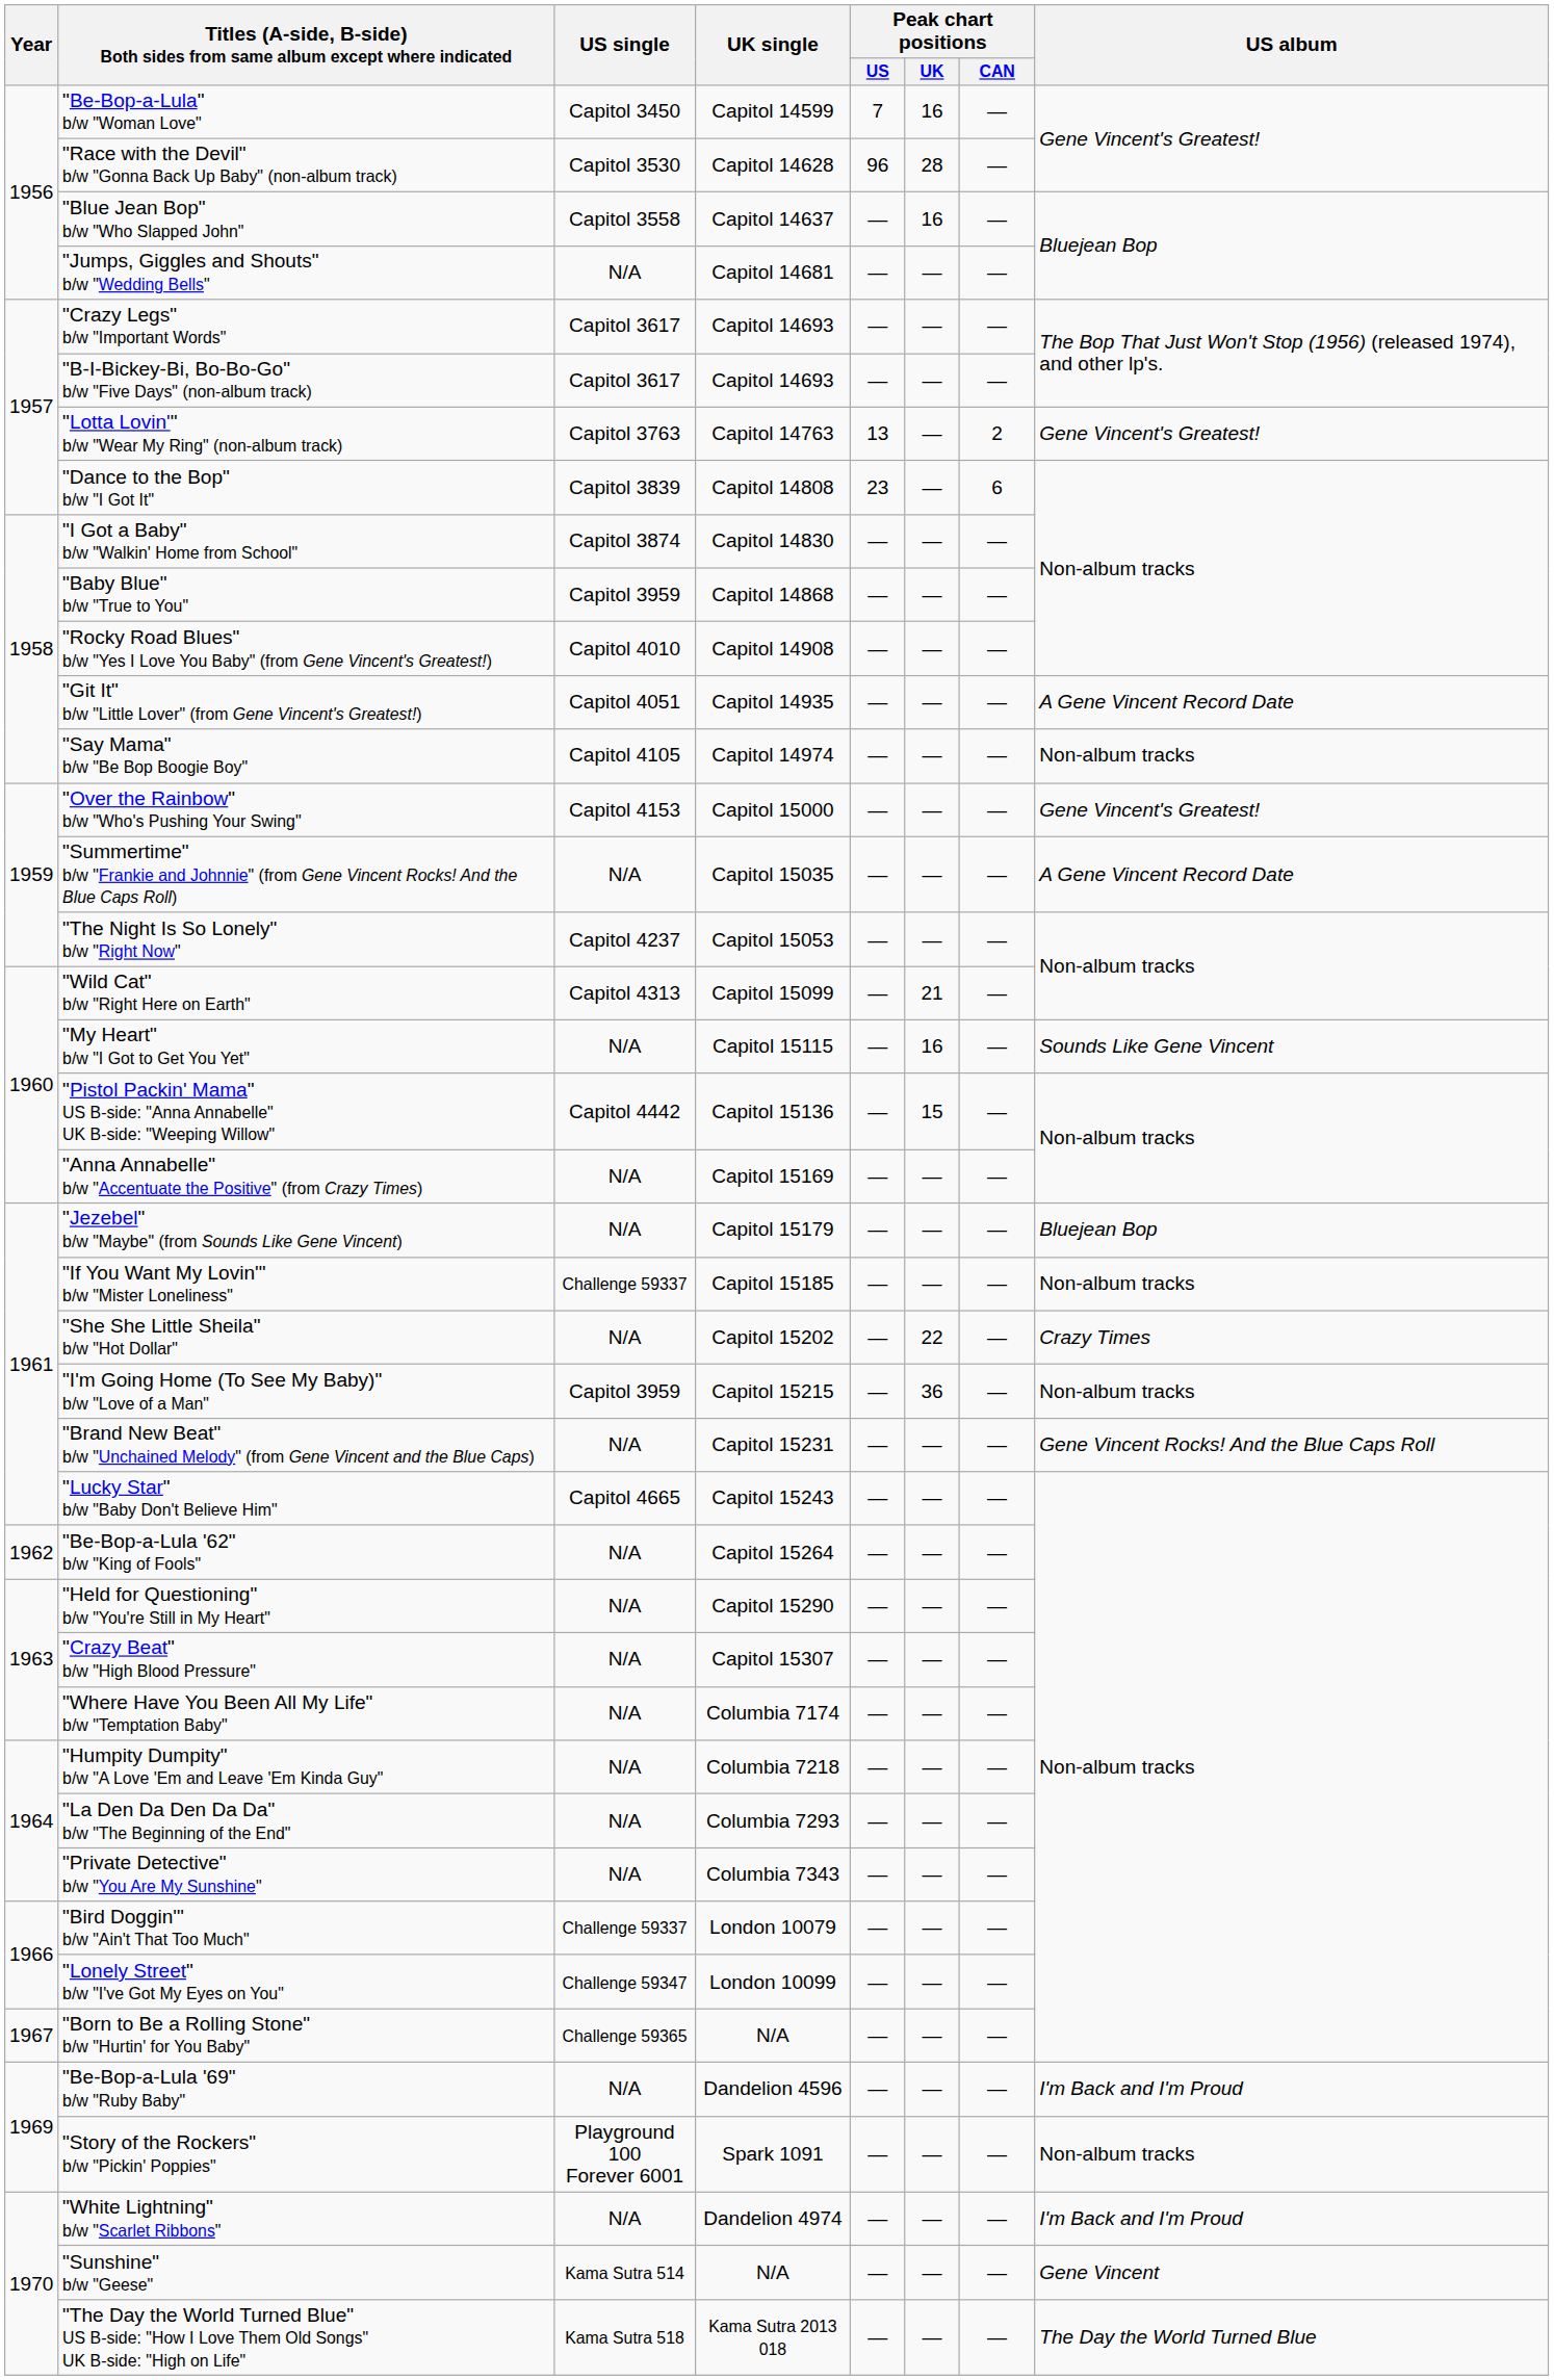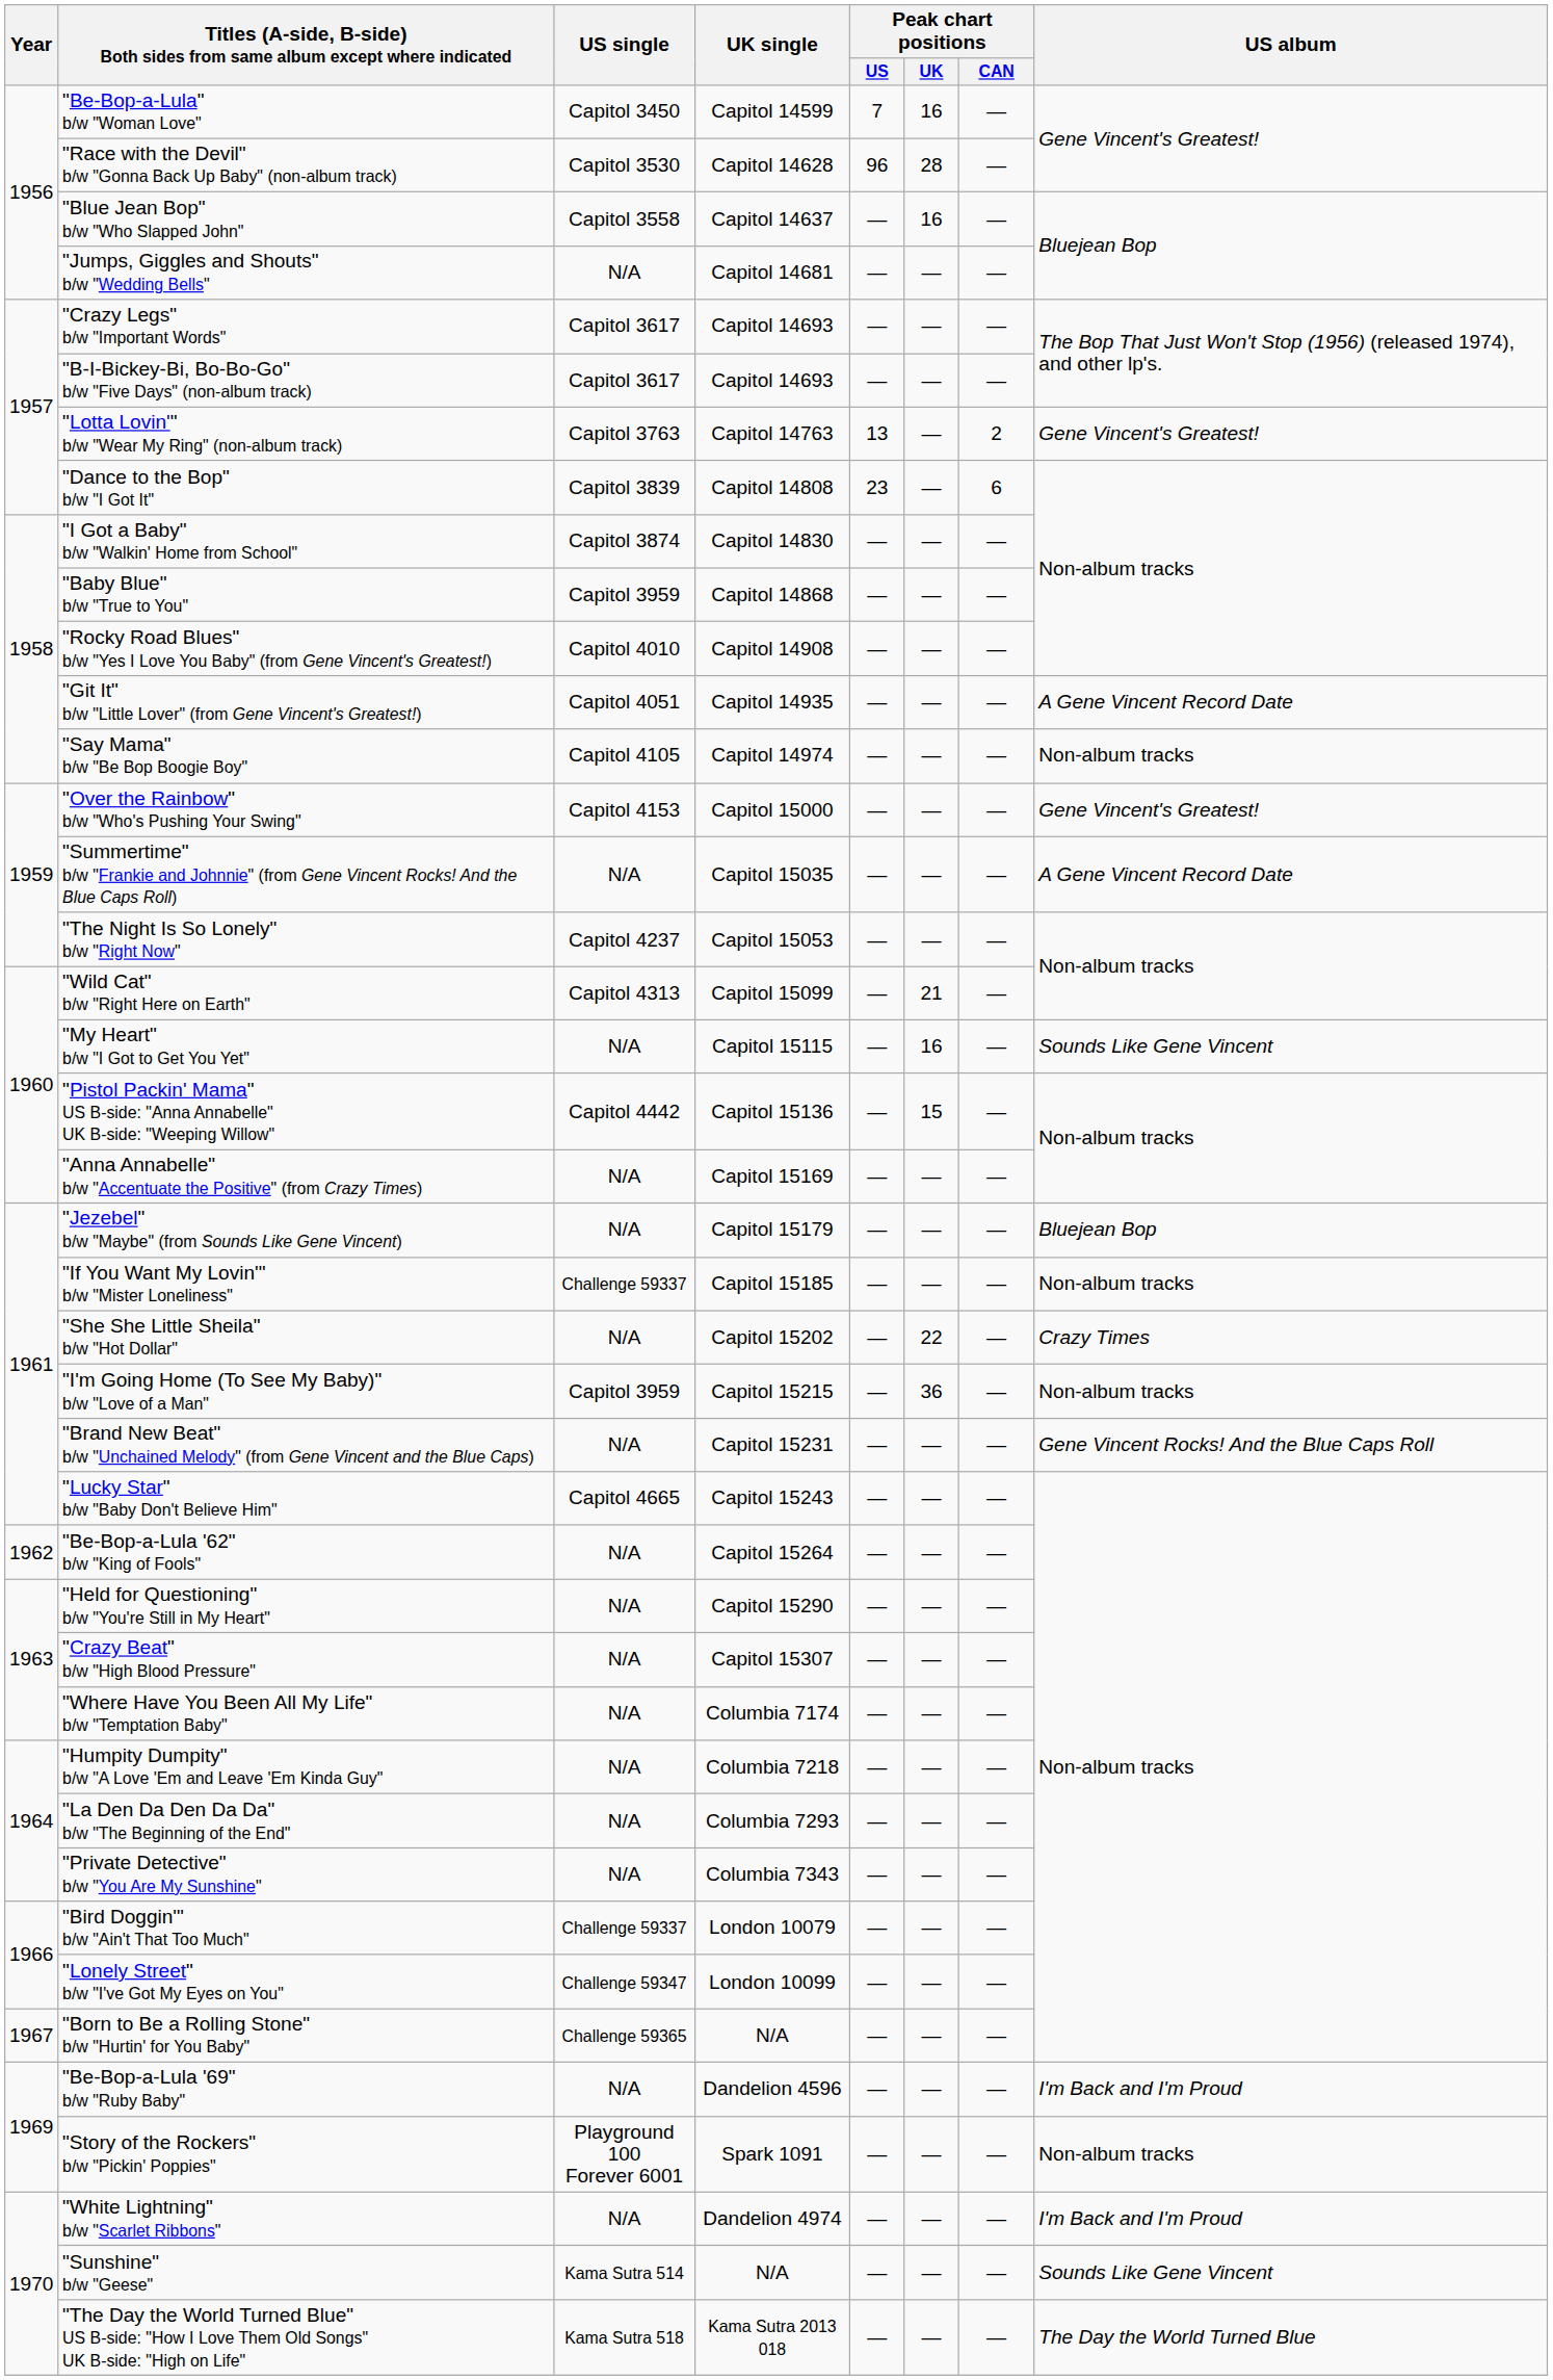 <table class="wikitable" style=text-align:center;>
 <tr>
 <th rowspan="2">Year</th>
 <th rowspan="2">Titles (A-side, B-side)<br><small>Both sides from same album except where indicated</small></th>
 <th rowspan="2">US single</th>
 <th rowspan="2">UK single</th>
 <th colspan="3">Peak chart positions</th>
 <th rowspan="2">US album</th>
 </tr>
 <tr style="font-size:smaller;">
 <th align=centre><a href='#'>US</a></th>
 <th align=centre><a href='#'>UK</a></th>
 <th align=centre><a href='#'>CAN</a></th>
 </tr>
 <tr>
 <td rowspan="4">1956</td>
 <td align="left">"<a href='#'>Be-Bop-a-Lula</a>"<br><small>b/w "Woman Love" </small></td>
 <td>Capitol 3450</td>
 <td>Capitol 14599</td>
 <td>7</td>
 <td>16</td>
 <td>—</td>
 <td align="left" rowspan="2"><em>Gene Vincent's Greatest!</em></td>
 </tr>
 <tr>
 <td align="left">"Race with the Devil"<br><small>b/w "Gonna Back Up Baby" (non-album track) </small></td>
 <td>Capitol 3530</td>
 <td>Capitol 14628</td>
 <td>96</td>
 <td>28</td>
 <td>—</td>
 </tr>
 <tr>
 <td align="left">"Blue Jean Bop"<br><small>b/w "Who Slapped John"</small></td>
 <td>Capitol 3558</td>
 <td>Capitol 14637</td>
 <td>—</td>
 <td>16</td>
 <td>—</td>
 <td align="left" rowspan="2"><em>Bluejean Bop</em></td>
 </tr>
 <tr>
 <td align="left">"Jumps, Giggles and Shouts"<br><small>b/w "<a href='#'>Wedding Bells</a>"</small></td>
 <td>N/A</td>
 <td>Capitol 14681</td>
 <td>—</td>
 <td>—</td>
 <td>—</td>
 </tr>
 <tr>
 <td rowspan="4">1957</td>
 <td align="left">"Crazy Legs"<br><small>b/w "Important Words"</small></td>
 <td>Capitol 3617</td>
 <td>Capitol 14693</td>
 <td>—</td>
 <td>—</td>
 <td>—</td>
 <td align="left" rowspan="2"><em>The Bop That Just Won't Stop (1956)</em> (released 1974), and other lp's.</td>
 </tr>
 <tr>
 <td align="left">"B-I-Bickey-Bi, Bo-Bo-Go"<br><small>b/w "Five Days" (non-album track)</small></td>
 <td>Capitol 3617</td>
 <td>Capitol 14693</td>
 <td>—</td>
 <td>—</td>
 <td>—</td>
 </tr>
 <tr>
 <td align="left">"<a href='#'>Lotta Lovin'</a>"<br><small>b/w "Wear My Ring" (non-album track)</small></td>
 <td>Capitol 3763</td>
 <td>Capitol 14763</td>
 <td>13</td>
 <td>—</td>
 <td>2</td>
 <td align="left"><em>Gene Vincent's Greatest!</em></td>
 </tr>
 <tr>
 <td align="left">"Dance to the Bop"<br><small>b/w "I Got It"</small></td>
 <td>Capitol 3839</td>
 <td>Capitol 14808</td>
 <td>23</td>
 <td>—</td>
 <td>6 </td>
 <td align="left" rowspan="4">Non-album tracks</td>
 </tr>
 <tr>
 <td rowspan="5">1958</td>
 <td align="left">"I Got a Baby"<br><small>b/w "Walkin' Home from School"</small></td>
 <td>Capitol 3874</td>
 <td>Capitol 14830</td>
 <td>—</td>
 <td>—</td>
 <td>—</td>
 </tr>
 <tr>
 <td align="left">"Baby Blue"<br><small>b/w "True to You" </small></td>
 <td>Capitol 3959</td>
 <td>Capitol 14868</td>
 <td>—</td>
 <td>—</td>
 <td>—</td>
 </tr>
 <tr>
 <td align="left">"Rocky Road Blues"<br><small>b/w "Yes I Love You Baby" (from <em>Gene Vincent's Greatest!</em>)</small></td>
 <td>Capitol 4010</td>
 <td>Capitol 14908</td>
 <td>—</td>
 <td>—</td>
 <td>—</td>
 </tr>
 <tr>
 <td align="left">"Git It"<br><small>b/w "Little Lover" (from <em>Gene Vincent's Greatest!</em>)</small></td>
 <td>Capitol 4051</td>
 <td>Capitol 14935</td>
 <td>—</td>
 <td>—</td>
 <td>—</td>
 <td align="left"><em>A Gene Vincent Record Date</em></td>
 </tr>
 <tr>
 <td align="left">"Say Mama"<br><small>b/w "Be Bop Boogie Boy" </small></td>
 <td>Capitol 4105</td>
 <td>Capitol 14974</td>
 <td>—</td>
 <td>—</td>
 <td>—</td>
 <td align="left">Non-album tracks</td>
 </tr>
 <tr>
 <td rowspan="3">1959</td>
 <td align="left">"<a href='#'>Over the Rainbow</a>"<br><small>b/w "Who's Pushing Your Swing" </small></td>
 <td>Capitol 4153</td>
 <td>Capitol 15000</td>
 <td>—</td>
 <td>—</td>
 <td>—</td>
 <td align="left"><em>Gene Vincent's Greatest!</em></td>
 </tr>
 <tr>
 <td align="left">"Summertime"<br><small>b/w "<a href='#'>Frankie and Johnnie</a>" (from <em>Gene Vincent Rocks! And the Blue Caps Roll</em>)</small></td>
 <td>N/A</td>
 <td>Capitol 15035</td>
 <td>—</td>
 <td>—</td>
 <td>—</td>
 <td align="left"><em>A Gene Vincent Record Date</em></td>
 </tr>
 <tr>
 <td align="left">"The Night Is So Lonely"<br><small>b/w "<a href='#'>Right Now</a>" </small></td>
 <td>Capitol 4237</td>
 <td>Capitol 15053</td>
 <td>—</td>
 <td>—</td>
 <td>—</td>
 <td align="left" rowspan="2">Non-album tracks</td>
 </tr>
 <tr>
 <td rowspan="4">1960</td>
 <td align="left">"Wild Cat"<br><small>b/w "Right Here on Earth" </small></td>
 <td>Capitol 4313</td>
 <td>Capitol 15099</td>
 <td>—</td>
 <td>21</td>
 <td>—</td>
 </tr>
 <tr>
 <td align="left">"My Heart"<br><small>b/w "I Got to Get You Yet" </small></td>
 <td>N/A</td>
 <td>Capitol 15115</td>
 <td>—</td>
 <td>16</td>
 <td>—</td>
 <td align="left"><em>Sounds Like Gene Vincent</em></td>
 </tr>
 <tr>
 <td align="left">"<a href='#'>Pistol Packin' Mama</a>"<br><small>US B-side: "Anna Annabelle"<br>UK B-side: "Weeping Willow" </small></td>
 <td>Capitol 4442</td>
 <td>Capitol 15136</td>
 <td>—</td>
 <td>15</td>
 <td>—</td>
 <td align="left" rowspan="2">Non-album tracks</td>
 </tr>
 <tr>
 <td align="left">"Anna Annabelle"<br><small>b/w "<a href='#'>Accentuate the Positive</a>" (from <em>Crazy Times</em>)</small></td>
 <td>N/A</td>
 <td>Capitol 15169</td>
 <td>—</td>
 <td>—</td>
 <td>—</td>
 </tr>
 <tr>
 <td rowspan="6">1961</td>
 <td align="left">"<a href='#'>Jezebel</a>"<br><small>b/w "Maybe" (from <em>Sounds Like Gene Vincent</em>) </small></td>
 <td>N/A</td>
 <td>Capitol 15179</td>
 <td>—</td>
 <td>—</td>
 <td>—</td>
 <td align="left"><em>Bluejean Bop</em></td>
 </tr>
 <tr>
 <td align="left">"If You Want My Lovin'"<br><small>b/w "Mister Loneliness" </small></td>
 <td><small>Challenge 59337</small></td>
 <td>Capitol 15185</td>
 <td>—</td>
 <td>—</td>
 <td>—</td>
 <td align="left">Non-album tracks</td>
 </tr>
 <tr>
 <td align="left">"She She Little Sheila"<br><small>b/w "Hot Dollar" </small></td>
 <td>N/A</td>
 <td>Capitol 15202</td>
 <td>—</td>
 <td>22</td>
 <td>—</td>
 <td align="left"><em>Crazy Times</em></td>
 </tr>
 <tr>
 <td align="left">"I'm Going Home (To See My Baby)"<br><small>b/w "Love of a Man" </small></td>
 <td>Capitol 3959</td>
 <td>Capitol 15215</td>
 <td>—</td>
 <td>36</td>
 <td>—</td>
 <td align="left">Non-album tracks</td>
 </tr>
 <tr>
 <td align="left">"Brand New Beat"<br><small>b/w "<a href='#'>Unchained Melody</a>" (from <em>Gene Vincent and the Blue Caps</em>) </small></td>
 <td>N/A</td>
 <td>Capitol 15231</td>
 <td>—</td>
 <td>—</td>
 <td>—</td>
 <td align="left"><em>Gene Vincent Rocks! And the Blue Caps Roll</em></td>
 </tr>
 <tr>
 <td align="left">"<a href='#'>Lucky Star</a>"<br><small>b/w "Baby Don't Believe Him"</small></td>
 <td>Capitol 4665</td>
 <td>Capitol 15243</td>
 <td>—</td>
 <td>—</td>
 <td>—</td>
 <td align="left" rowspan="11">Non-album tracks</td>
 </tr>
 <tr>
 <td>1962</td>
 <td align="left">"Be-Bop-a-Lula '62"<br><small>b/w "King of Fools" </small></td>
 <td>N/A</td>
 <td>Capitol 15264</td>
 <td>—</td>
 <td>—</td>
 <td>—</td>
 </tr>
 <tr>
 <td rowspan="3">1963</td>
 <td align="left">"Held for Questioning"<br><small>b/w "You're Still in My Heart" </small></td>
 <td>N/A</td>
 <td>Capitol 15290</td>
 <td>—</td>
 <td>—</td>
 <td>—</td>
 </tr>
 <tr>
 <td align="left">"<a href='#'>Crazy Beat</a>"<br><small>b/w "High Blood Pressure" </small></td>
 <td>N/A</td>
 <td>Capitol 15307</td>
 <td>—</td>
 <td>—</td>
 <td>—</td>
 </tr>
 <tr>
 <td align="left">"Where Have You Been All My Life"<br><small>b/w "Temptation Baby" </small></td>
 <td>N/A</td>
 <td>Columbia 7174</td>
 <td>—</td>
 <td>—</td>
 <td>—</td>
 </tr>
 <tr>
 <td rowspan="3">1964</td>
 <td align="left">"Humpity Dumpity"<br><small>b/w "A Love 'Em and Leave 'Em Kinda Guy" </small></td>
 <td>N/A</td>
 <td>Columbia 7218</td>
 <td>—</td>
 <td>—</td>
 <td>—</td>
 </tr>
 <tr>
 <td align="left">"La Den Da Den Da Da"<br><small>b/w "The Beginning of the End" </small></td>
 <td>N/A</td>
 <td>Columbia 7293</td>
 <td>—</td>
 <td>—</td>
 <td>—</td>
 </tr>
 <tr>
 <td align="left">"Private Detective"<br><small>b/w "<a href='#'>You Are My Sunshine</a>" </small></td>
 <td>N/A</td>
 <td>Columbia 7343</td>
 <td>—</td>
 <td>—</td>
 <td>—</td>
 </tr>
 <tr>
 <td rowspan="2">1966</td>
 <td align="left">"Bird Doggin'"<br><small>b/w "Ain't That Too Much" </small></td>
 <td><small>Challenge 59337</small></td>
 <td>London 10079</td>
 <td>—</td>
 <td>—</td>
 <td>—</td>
 </tr>
 <tr>
 <td align="left">"<a href='#'>Lonely Street</a>"<br><small>b/w "I've Got My Eyes on You"</small></td>
 <td><small>Challenge 59347</small></td>
 <td>London 10099</td>
 <td>—</td>
 <td>—</td>
 <td>—</td>
 </tr>
 <tr>
 <td>1967</td>
 <td align="left">"Born to Be a Rolling Stone"<br><small>b/w "Hurtin' for You Baby" </small></td>
 <td><small>Challenge 59365</small></td>
 <td>N/A</td>
 <td>—</td>
 <td>—</td>
 <td>—</td>
 </tr>
 <tr>
 <td rowspan="2">1969</td>
 <td align="left">"Be-Bop-a-Lula '69"<br><small>b/w "Ruby Baby" </small></td>
 <td>N/A</td>
 <td>Dandelion 4596</td>
 <td>—</td>
 <td>—</td>
 <td>—</td>
 <td align="left"><em>I'm Back and I'm Proud</em></td>
 </tr>
 <tr>
 <td align="left">"Story of the Rockers"<br><small>b/w "Pickin' Poppies" </small></td>
 <td>Playground 100<br>Forever 6001</td>
 <td>Spark 1091</td>
 <td>—</td>
 <td>—</td>
 <td>—</td>
 <td align="left">Non-album tracks</td>
 </tr>
 <tr>
 <td rowspan="3">1970</td>
 <td align="left">"White Lightning"<br><small>b/w "<a href='#'>Scarlet Ribbons</a>" </small></td>
 <td>N/A</td>
 <td>Dandelion 4974</td>
 <td>—</td>
 <td>—</td>
 <td>—</td>
 <td align="left"><em>I'm Back and I'm Proud</em></td>
 </tr>
 <tr>
 <td align="left">"Sunshine"<br><small>b/w "Geese" </small></td>
 <td><small>Kama Sutra 514</small></td>
 <td>N/A</td>
 <td>—</td>
 <td>—</td>
 <td>—</td>
-<td align="left"><em>Gene Vincent</em></td>
+<td align="left"><em>Sounds Like Gene Vincent</em></td>
 </tr>
 <tr>
 <td align="left">"The Day the World Turned Blue"<br><small>US B-side: "How I Love Them Old Songs"<br>UK B-side: "High on Life" </small></td>
 <td><small>Kama Sutra 518</small></td>
 <td><small>Kama Sutra 2013 018</small></td>
 <td>—</td>
 <td>—</td>
 <td>—</td>
 <td align="left"><em>The Day the World Turned Blue</em></td>
 </tr>
 <tr>
 </tr>
 </table>
